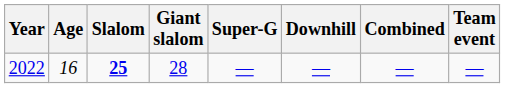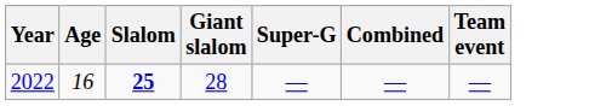 <table class=wikitable style="text-align:center">
 <tr>
 <th>Year</th>
 <th>Age</th>
 <th>Slalom</th>
 <th>Giant<br>slalom</th>
 <th>Super-G</th>
-<th>Downhill</th>
 <th>Combined</th>
 <th>Team<br>event</th>
 </tr>
 <tr>
 <td><a href='#'>2022</a></td>
 <td><em>16</em></td>
 <td><strong><a href='#'>25</a></strong></td>
 <td><a href='#'>28</a></td>
 <td><a href='#'>—</a></td>
 <td><a href='#'>—</a></td>
 <td><a href='#'>—</a></td>
-<td><a href='#'>—</a></td>
 </tr>
 </table>
